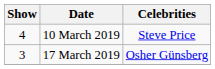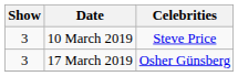 <table class="wikitable" style="text-align:center">
 <tr>
 <th>Show</th>
 <th>Date</th>
 <th>Celebrities</th>
 </tr>
 <tr>
-<td>4</td>
+<td>3</td>
 <td>10 March 2019</td>
 <td><a href='#'>Steve Price</a></td>
 </tr>
 <tr>
 <td>3</td>
 <td>17 March 2019</td>
 <td><a href='#'>Osher Günsberg</a></td>
 </tr>
 <tr>
 </tr>
 </table>
